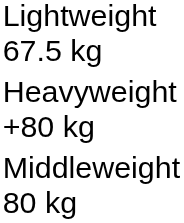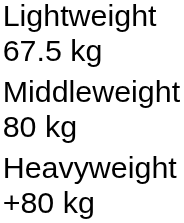 <table>
 <tr>
 <td rowspan=2>Lightweight<br>67.5 kg</td>
 <td rowspan=2></td>
 <td rowspan=2></td>
 <td></td>
 </tr>
 <tr>
 <td></td>
 </tr>
 <tr>
+<td>Middleweight<br>80 kg</td>
+<td></td>
+<td></td>
+<td></td>
+</tr>
+<tr>
 <td>Heavyweight<br>+80 kg</td>
 <td></td>
 <td></td>
 <td></td>
 </tr>
-<tr>
-<td>Middleweight<br>80 kg</td>
-<td></td>
-<td></td>
-<td></td>
-</tr>
 </table>
